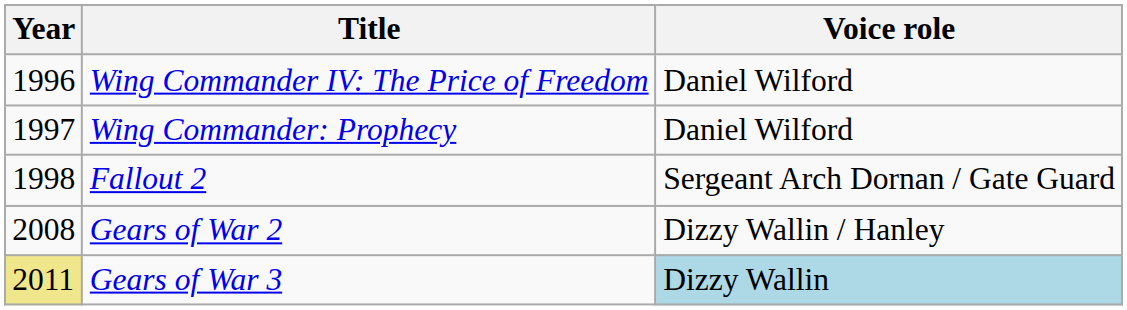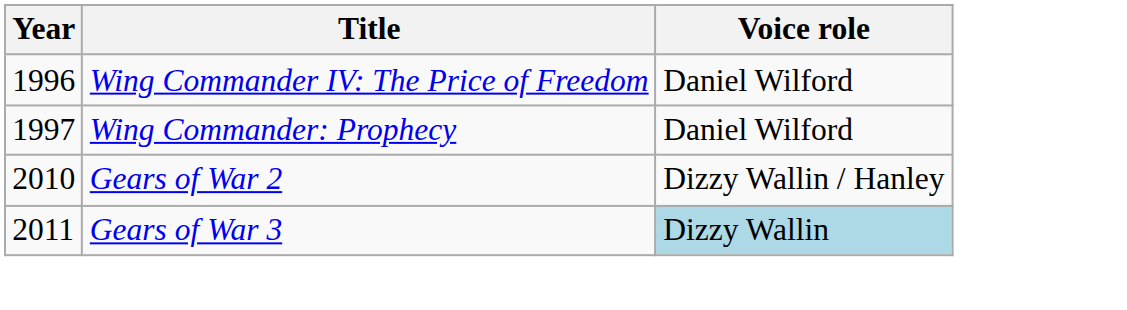 <table class="wikitable sortable">
 <tr>
 <th>Year</th>
 <th>Title</th>
 <th>Voice role</th>
 </tr>
 <tr>
 <td>1996</td>
 <td><em><a href='#'>Wing Commander IV: The Price of Freedom</a></em></td>
 <td>Daniel Wilford</td>
 </tr>
 <tr>
 <td>1997</td>
 <td><em><a href='#'>Wing Commander: Prophecy</a></em></td>
 <td>Daniel Wilford</td>
 </tr>
 <tr>
-<td>1998</td>
-<td><em><a href='#'>Fallout 2</a></em></td>
-<td>Sergeant Arch Dornan / Gate Guard</td>
-</tr>
-<tr>
-<td>2008</td>
+<td>2010</td>
 <td><em><a href='#'>Gears of War 2</a></em></td>
 <td>Dizzy Wallin / Hanley</td>
 </tr>
 <tr>
-<td style="background: khaki;">2011</td>
+<td>2011</td>
 <td><em><a href='#'>Gears of War 3</a></em></td>
 <td style="background: lightblue;">Dizzy Wallin</td>
 </tr>
 </table>
